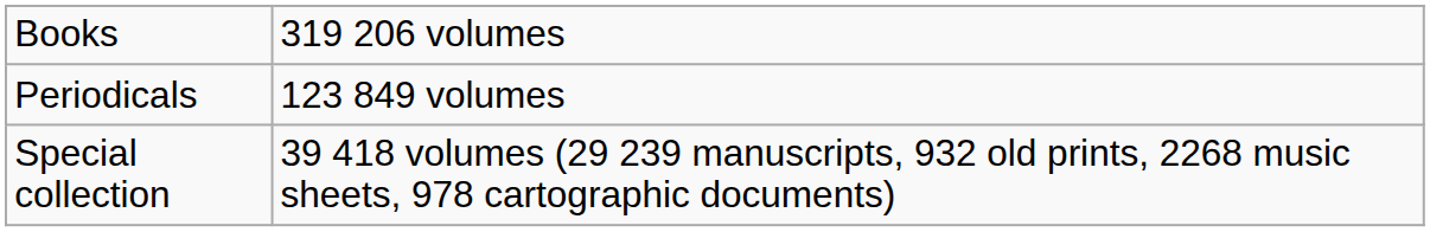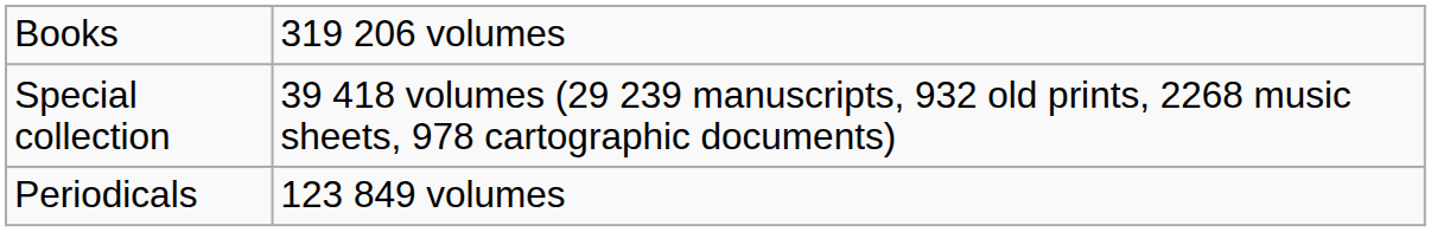 <table class="wikitable">
 <tr>
 <td>Books</td>
 <td>319 206 volumes</td>
 </tr>
 <tr>
+<td>Special collection</td>
+<td>39 418 volumes (29 239 manuscripts,  932 old prints, 2268 music sheets, 978 cartographic documents)</td>
+</tr>
+<tr>
 <td>Periodicals</td>
 <td>123 849 volumes</td>
 </tr>
-<tr>
-<td>Special collection</td>
-<td>39 418 volumes (29 239 manuscripts,  932 old prints, 2268 music sheets, 978 cartographic documents)</td>
-</tr>
 </table>
